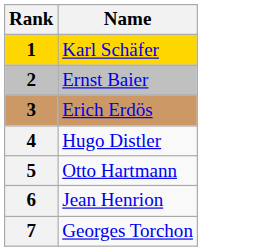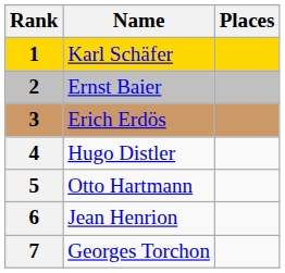 <table class="wikitable">
 <tr>
 <th>Rank</th>
 <th>Name</th>
+<th>Places</th>
 </tr>
 <tr bgcolor="gold">
 <td align="center"><strong>1</strong></td>
 <td> <a href='#'>Karl Schäfer</a></td>
+<td></td>
 </tr>
 <tr bgcolor="silver">
 <td align="center"><strong>2</strong></td>
 <td> <a href='#'>Ernst Baier</a></td>
+<td></td>
 </tr>
 <tr bgcolor="cc9966">
 <td align="center"><strong>3</strong></td>
 <td> <a href='#'>Erich Erdös</a></td>
+<td></td>
 </tr>
 <tr>
 <th>4</th>
 <td> <a href='#'>Hugo Distler</a></td>
+<td></td>
 </tr>
 <tr>
 <th>5</th>
 <td> <a href='#'>Otto Hartmann</a></td>
+<td></td>
 </tr>
 <tr>
 <th>6</th>
 <td> <a href='#'>Jean Henrion</a></td>
+<td></td>
 </tr>
 <tr>
 <th>7</th>
 <td> <a href='#'>Georges Torchon</a></td>
+<td></td>
 </tr>
 </table>
